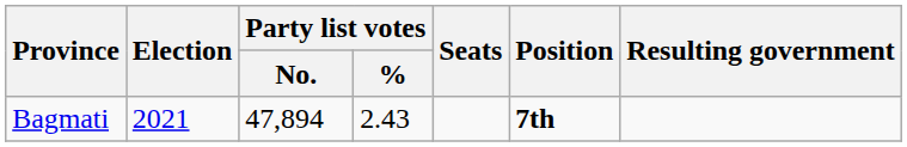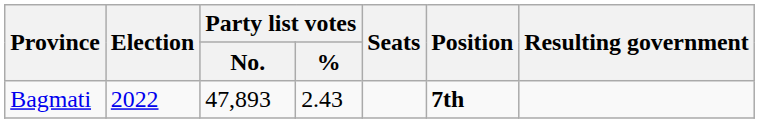 <table class="wikitable">
 <tr>
 <th rowspan="2">Province</th>
 <th rowspan="2">Election</th>
 <th colspan="2">Party list votes</th>
 <th rowspan="2">Seats</th>
 <th rowspan="2">Position</th>
 <th rowspan="2">Resulting government</th>
 </tr>
 <tr>
 <th>No.</th>
 <th>%</th>
 </tr>
 <tr>
 <td><a href='#'>Bagmati</a></td>
-<td><a href='#'>2021</a></td>
-<td>47,894</td>
+<td><a href='#'>2022</a></td>
+<td>47,893</td>
 <td>2.43</td>
 <td></td>
 <td><strong>7th</strong></td>
 <td></td>
 </tr>
 </table>
